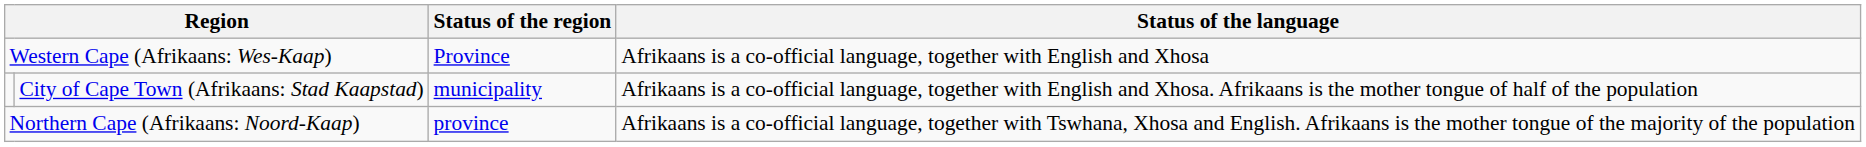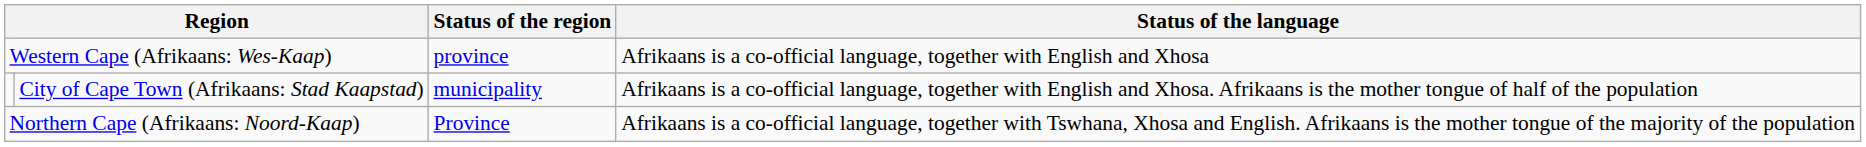 <table class="wikitable">
 <tr>
 <th colspan="2">Region</th>
 <th>Status of the region</th>
 <th>Status of the language</th>
 </tr>
 <tr>
 <td colspan="2"><a href='#'>Western Cape</a> (Afrikaans: <em>Wes-Kaap</em>)</td>
-<td><a href='#'>Province</a></td>
+<td><a href='#'>province</a></td>
 <td>Afrikaans is a co-official language, together with English and Xhosa</td>
 </tr>
 <tr>
 <td></td>
 <td> <a href='#'>City of Cape Town</a> (Afrikaans: <em>Stad Kaapstad</em>)</td>
 <td><a href='#'>municipality</a></td>
 <td>Afrikaans is a co-official language, together with English and Xhosa. Afrikaans is the mother tongue of half of the population</td>
 </tr>
 <tr>
 <td colspan="2"><a href='#'>Northern Cape</a> (Afrikaans: <em>Noord-Kaap</em>)</td>
-<td><a href='#'>province</a></td>
+<td><a href='#'>Province</a></td>
 <td>Afrikaans is a co-official language, together with Tswhana, Xhosa and English. Afrikaans is the mother tongue of the majority of the population</td>
 </tr>
 </table>
